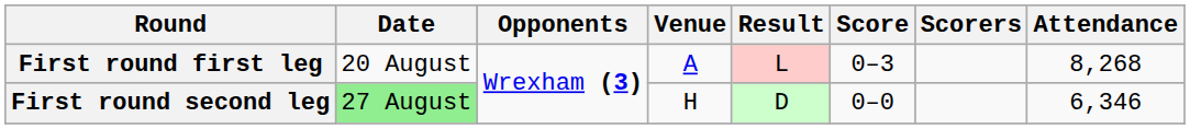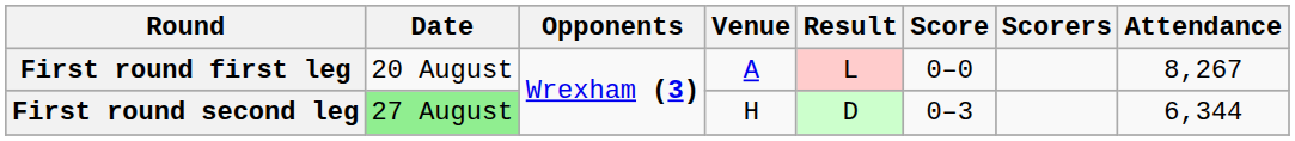 <table class="wikitable" style="text-align:center">
 <tr>
 <th>Round</th>
 <th>Date</th>
 <th>Opponents</th>
 <th>Venue</th>
 <th>Result</th>
 <th>Score</th>
 <th>Scorers</th>
 <th>Attendance</th>
 </tr>
 <tr>
 <th>First round first leg</th>
 <td>20 August</td>
 <td rowspan=2><a href='#'>Wrexham</a> <strong>(<a href='#'>3</a>)</strong></td>
 <td><a href='#'>A</a></td>
 <td style="background-color:#FFCCCC">L</td>
-<td>0–3</td>
+<td>0–0</td>
 <td align="left"></td>
-<td>8,268</td>
+<td>8,267</td>
 </tr>
 <tr>
 <th>First round second leg</th>
 <td style="background: lightgreen;">27 August</td>
 <td>H</td>
 <td style="background-color:#CCFFCC">D</td>
-<td>0–0</td>
+<td>0–3</td>
 <td align="left"></td>
-<td>6,346</td>
+<td>6,344</td>
 </tr>
 </table>
